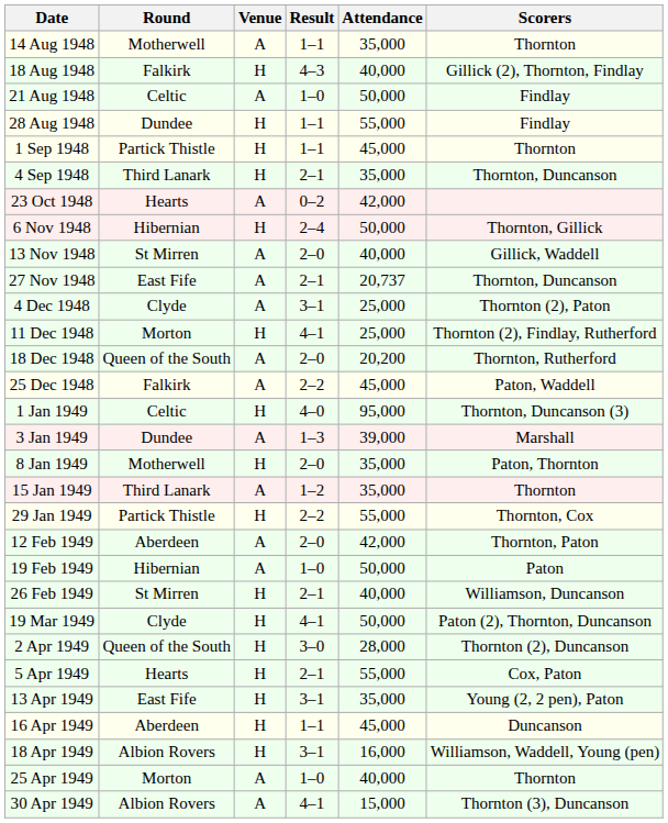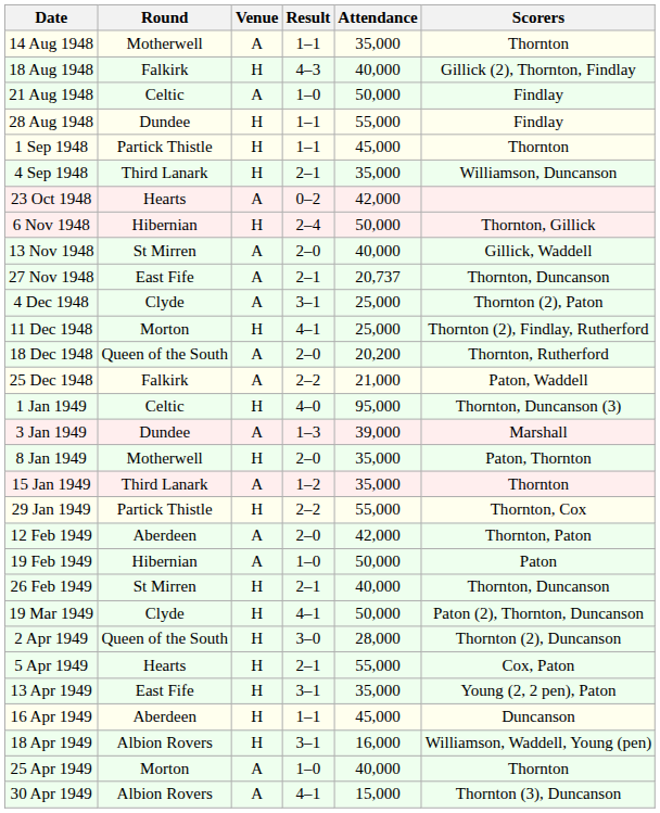 <table class="wikitable sortable" style="font-size:100%; text-align:center">
 <tr>
 <th>Date</th>
 <th>Round</th>
 <th>Venue</th>
 <th>Result</th>
 <th>Attendance</th>
 <th>Scorers</th>
 </tr>
 <tr bgcolor = "#FFFFEE">
 <td>14 Aug 1948</td>
 <td>Motherwell</td>
 <td>A</td>
 <td>1–1</td>
 <td>35,000</td>
 <td>Thornton</td>
 </tr>
 <tr bgcolor = "#EEFFEE">
 <td>18 Aug 1948</td>
 <td>Falkirk</td>
 <td>H</td>
 <td>4–3</td>
 <td>40,000</td>
 <td>Gillick (2), Thornton, Findlay</td>
 </tr>
 <tr bgcolor = "#EEFFEE">
 <td>21 Aug 1948</td>
 <td>Celtic</td>
 <td>A</td>
 <td>1–0</td>
 <td>50,000</td>
 <td>Findlay</td>
 </tr>
 <tr bgcolor = "#FFFFEE">
 <td>28 Aug 1948</td>
 <td>Dundee</td>
 <td>H</td>
 <td>1–1</td>
 <td>55,000</td>
 <td>Findlay</td>
 </tr>
 <tr bgcolor = "#FFFFEE">
 <td>1 Sep 1948</td>
 <td>Partick Thistle</td>
 <td>H</td>
 <td>1–1</td>
 <td>45,000</td>
 <td>Thornton</td>
 </tr>
 <tr bgcolor = "#EEFFEE">
 <td>4 Sep 1948</td>
 <td>Third Lanark</td>
 <td>H</td>
 <td>2–1</td>
 <td>35,000</td>
-<td>Thornton, Duncanson</td>
+<td>Williamson, Duncanson</td>
 </tr>
 <tr bgcolor = "#FFEEEE">
 <td>23 Oct 1948</td>
 <td>Hearts</td>
 <td>A</td>
 <td>0–2</td>
 <td>42,000</td>
 <td></td>
 </tr>
 <tr bgcolor = "#FFEEEE">
 <td>6 Nov 1948</td>
 <td>Hibernian</td>
 <td>H</td>
 <td>2–4</td>
 <td>50,000</td>
 <td>Thornton, Gillick</td>
 </tr>
 <tr bgcolor = "#EEFFEE">
 <td>13 Nov 1948</td>
 <td>St Mirren</td>
 <td>A</td>
 <td>2–0</td>
 <td>40,000</td>
 <td>Gillick, Waddell</td>
 </tr>
 <tr bgcolor = "#EEFFEE">
 <td>27 Nov 1948</td>
 <td>East Fife</td>
 <td>A</td>
 <td>2–1</td>
 <td>20,737</td>
 <td>Thornton, Duncanson</td>
 </tr>
 <tr bgcolor = "#EEFFEE">
 <td>4 Dec 1948</td>
 <td>Clyde</td>
 <td>A</td>
 <td>3–1</td>
 <td>25,000</td>
 <td>Thornton (2), Paton</td>
 </tr>
 <tr bgcolor = "#EEFFEE">
 <td>11 Dec 1948</td>
 <td>Morton</td>
 <td>H</td>
 <td>4–1</td>
 <td>25,000</td>
 <td>Thornton (2), Findlay, Rutherford</td>
 </tr>
 <tr bgcolor = "#EEFFEE">
 <td>18 Dec 1948</td>
 <td>Queen of the South</td>
 <td>A</td>
 <td>2–0</td>
 <td>20,200</td>
 <td>Thornton, Rutherford</td>
 </tr>
 <tr bgcolor = "#FFFFEE">
 <td>25 Dec 1948</td>
 <td>Falkirk</td>
 <td>A</td>
 <td>2–2</td>
-<td>45,000</td>
+<td>21,000</td>
 <td>Paton, Waddell</td>
 </tr>
 <tr bgcolor = "#EEFFEE">
 <td>1 Jan 1949</td>
 <td>Celtic</td>
 <td>H</td>
 <td>4–0</td>
 <td>95,000</td>
 <td>Thornton, Duncanson (3)</td>
 </tr>
 <tr bgcolor = "#FFEEEE">
 <td>3 Jan 1949</td>
 <td>Dundee</td>
 <td>A</td>
 <td>1–3</td>
 <td>39,000</td>
 <td>Marshall</td>
 </tr>
 <tr bgcolor = "#EEFFEE">
 <td>8 Jan 1949</td>
 <td>Motherwell</td>
 <td>H</td>
 <td>2–0</td>
 <td>35,000</td>
 <td>Paton, Thornton</td>
 </tr>
 <tr bgcolor = "#FFEEEE">
 <td>15 Jan 1949</td>
 <td>Third Lanark</td>
 <td>A</td>
 <td>1–2</td>
 <td>35,000</td>
 <td>Thornton</td>
 </tr>
 <tr bgcolor = "#FFFFEE">
 <td>29 Jan 1949</td>
 <td>Partick Thistle</td>
 <td>H</td>
 <td>2–2</td>
 <td>55,000</td>
 <td>Thornton, Cox</td>
 </tr>
 <tr bgcolor = "#EEFFEE">
 <td>12 Feb 1949</td>
 <td>Aberdeen</td>
 <td>A</td>
 <td>2–0</td>
 <td>42,000</td>
 <td>Thornton, Paton</td>
 </tr>
 <tr bgcolor = "#EEFFEE">
 <td>19 Feb 1949</td>
 <td>Hibernian</td>
 <td>A</td>
 <td>1–0</td>
 <td>50,000</td>
 <td>Paton</td>
 </tr>
 <tr bgcolor = "#EEFFEE">
 <td>26 Feb 1949</td>
 <td>St Mirren</td>
 <td>H</td>
 <td>2–1</td>
 <td>40,000</td>
-<td>Williamson, Duncanson</td>
+<td>Thornton, Duncanson</td>
 </tr>
 <tr bgcolor = "#EEFFEE">
 <td>19 Mar 1949</td>
 <td>Clyde</td>
 <td>H</td>
 <td>4–1</td>
 <td>50,000</td>
 <td>Paton (2), Thornton, Duncanson</td>
 </tr>
 <tr bgcolor = "#EEFFEE">
 <td>2 Apr 1949</td>
 <td>Queen of the South</td>
 <td>H</td>
 <td>3–0</td>
 <td>28,000</td>
 <td>Thornton (2), Duncanson</td>
 </tr>
 <tr bgcolor = "#EEFFEE">
 <td>5 Apr 1949</td>
 <td>Hearts</td>
 <td>H</td>
 <td>2–1</td>
 <td>55,000</td>
 <td>Cox, Paton</td>
 </tr>
 <tr bgcolor = "#EEFFEE">
 <td>13 Apr 1949</td>
 <td>East Fife</td>
 <td>H</td>
 <td>3–1</td>
 <td>35,000</td>
 <td>Young (2, 2 pen), Paton</td>
 </tr>
 <tr bgcolor = "#FFFFEE">
 <td>16 Apr 1949</td>
 <td>Aberdeen</td>
 <td>H</td>
 <td>1–1</td>
 <td>45,000</td>
 <td>Duncanson</td>
 </tr>
 <tr bgcolor = "#EEFFEE">
 <td>18 Apr 1949</td>
 <td>Albion Rovers</td>
 <td>H</td>
 <td>3–1</td>
 <td>16,000</td>
 <td>Williamson, Waddell, Young (pen)</td>
 </tr>
 <tr bgcolor = "#EEFFEE">
 <td>25 Apr 1949</td>
 <td>Morton</td>
 <td>A</td>
 <td>1–0</td>
 <td>40,000</td>
 <td>Thornton</td>
 </tr>
 <tr bgcolor = "#EEFFEE">
 <td>30 Apr 1949</td>
 <td>Albion Rovers</td>
 <td>A</td>
 <td>4–1</td>
 <td>15,000</td>
 <td>Thornton (3), Duncanson</td>
 </tr>
 </table>
